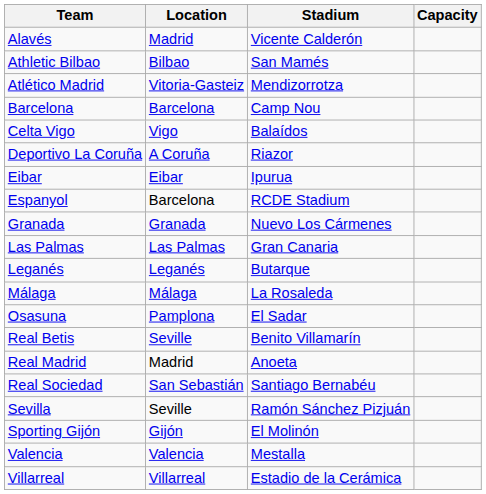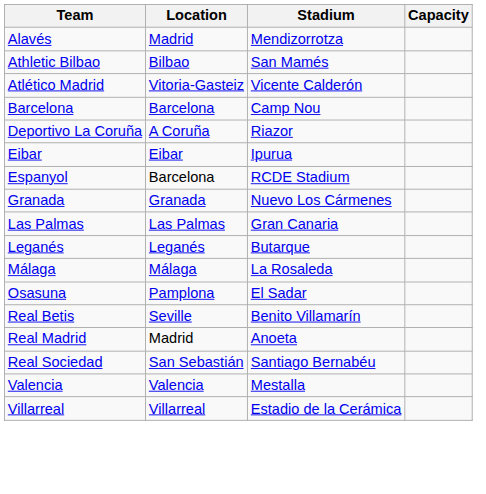 <table class="wikitable sortable" style="text-align: left;">
 <tr>
 <th>Team</th>
 <th>Location</th>
 <th>Stadium</th>
 <th>Capacity</th>
 </tr>
 <tr>
 <td><a href='#'>Alavés</a></td>
 <td><a href='#'>Madrid</a></td>
-<td><a href='#'>Vicente Calderón</a></td>
+<td><a href='#'>Mendizorrotza</a></td>
 <td align="center"></td>
 </tr>
 <tr>
 <td><a href='#'>Athletic Bilbao</a></td>
 <td><a href='#'>Bilbao</a></td>
 <td><a href='#'>San Mamés</a></td>
 <td align="center"></td>
 </tr>
 <tr>
 <td><a href='#'>Atlético Madrid</a></td>
 <td><a href='#'>Vitoria-Gasteiz</a></td>
-<td><a href='#'>Mendizorrotza</a></td>
+<td><a href='#'>Vicente Calderón</a></td>
 <td align="center"></td>
 </tr>
 <tr>
 <td><a href='#'>Barcelona</a></td>
 <td><a href='#'>Barcelona</a></td>
 <td><a href='#'>Camp Nou</a></td>
-<td align="center"></td>
-</tr>
-<tr>
-<td><a href='#'>Celta Vigo</a></td>
-<td><a href='#'>Vigo</a></td>
-<td><a href='#'>Balaídos</a></td>
 <td align="center"></td>
 </tr>
 <tr>
 <td><a href='#'>Deportivo La Coruña</a></td>
 <td><a href='#'>A Coruña</a></td>
 <td><a href='#'>Riazor</a></td>
 <td align="center"></td>
 </tr>
 <tr>
 <td><a href='#'>Eibar</a></td>
 <td><a href='#'>Eibar</a></td>
 <td><a href='#'>Ipurua</a></td>
 <td align="center"></td>
 </tr>
 <tr>
 <td><a href='#'>Espanyol</a></td>
 <td>Barcelona</td>
 <td><a href='#'>RCDE Stadium</a></td>
 <td align="center"></td>
 </tr>
 <tr>
 <td><a href='#'>Granada</a></td>
 <td><a href='#'>Granada</a></td>
 <td><a href='#'>Nuevo Los Cármenes</a></td>
 <td align="center"></td>
 </tr>
 <tr>
 <td><a href='#'>Las Palmas</a></td>
 <td><a href='#'>Las Palmas</a></td>
 <td><a href='#'>Gran Canaria</a></td>
 <td align="center"></td>
 </tr>
 <tr>
 <td><a href='#'>Leganés</a></td>
 <td><a href='#'>Leganés</a></td>
 <td><a href='#'>Butarque</a></td>
 <td align="center"></td>
 </tr>
 <tr>
 <td><a href='#'>Málaga</a></td>
 <td><a href='#'>Málaga</a></td>
 <td><a href='#'>La Rosaleda</a></td>
 <td align="center"></td>
 </tr>
 <tr>
 <td><a href='#'>Osasuna</a></td>
 <td><a href='#'>Pamplona</a></td>
 <td><a href='#'>El Sadar</a></td>
 <td align="center"></td>
 </tr>
 <tr>
 <td><a href='#'>Real Betis</a></td>
 <td><a href='#'>Seville</a></td>
 <td><a href='#'>Benito Villamarín</a></td>
 <td align="center"></td>
 </tr>
 <tr>
 <td><a href='#'>Real Madrid</a></td>
 <td>Madrid</td>
 <td><a href='#'>Anoeta</a></td>
 <td align="center"></td>
 </tr>
 <tr>
 <td><a href='#'>Real Sociedad</a></td>
 <td><a href='#'>San Sebastián</a></td>
 <td><a href='#'>Santiago Bernabéu</a></td>
 <td align="center"></td>
 </tr>
 <tr>
-<td><a href='#'>Sevilla</a></td>
-<td>Seville</td>
-<td><a href='#'>Ramón Sánchez Pizjuán</a></td>
-<td align="center"></td>
-</tr>
-<tr>
-<td><a href='#'>Sporting Gijón</a></td>
-<td><a href='#'>Gijón</a></td>
-<td><a href='#'>El Molinón</a></td>
-<td align="center"></td>
-</tr>
-<tr>
 <td><a href='#'>Valencia</a></td>
 <td><a href='#'>Valencia</a></td>
 <td><a href='#'>Mestalla</a></td>
 <td align="center"></td>
 </tr>
 <tr>
 <td><a href='#'>Villarreal</a></td>
 <td><a href='#'>Villarreal</a></td>
 <td><a href='#'>Estadio de la Cerámica</a></td>
 <td align="center"></td>
 </tr>
 </table>
